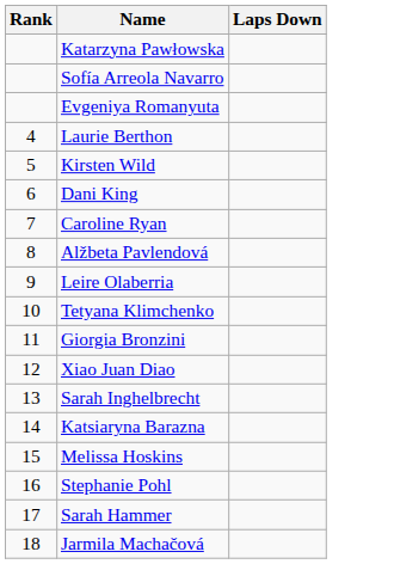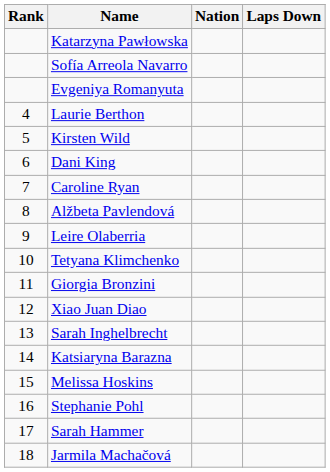 <table class="wikitable sortable" style="text-align:center">
 <tr>
 <th>Rank</th>
 <th>Name</th>
+<th>Nation</th>
 <th>Laps Down</th>
 </tr>
 <tr>
 <td></td>
 <td align=left><a href='#'>Katarzyna Pawłowska</a></td>
+<td align=left></td>
 <td></td>
 </tr>
 <tr>
 <td></td>
 <td align=left><a href='#'>Sofía Arreola Navarro</a></td>
+<td align=left></td>
 <td></td>
 </tr>
 <tr>
 <td></td>
 <td align=left><a href='#'>Evgeniya Romanyuta</a></td>
+<td align=left></td>
 <td></td>
 </tr>
 <tr>
 <td>4</td>
 <td align=left><a href='#'>Laurie Berthon</a></td>
+<td align=left></td>
 <td></td>
 </tr>
 <tr>
 <td>5</td>
 <td align=left><a href='#'>Kirsten Wild</a></td>
+<td align=left></td>
 <td></td>
 </tr>
 <tr>
 <td>6</td>
 <td align=left><a href='#'>Dani King</a></td>
+<td align=left></td>
 <td></td>
 </tr>
 <tr>
 <td>7</td>
 <td align=left><a href='#'>Caroline Ryan</a></td>
+<td align=left></td>
 <td></td>
 </tr>
 <tr>
 <td>8</td>
 <td align=left><a href='#'>Alžbeta Pavlendová</a></td>
+<td align=left></td>
 <td></td>
 </tr>
 <tr>
 <td>9</td>
 <td align=left><a href='#'>Leire Olaberria</a></td>
+<td align=left></td>
 <td></td>
 </tr>
 <tr>
 <td>10</td>
 <td align=left><a href='#'>Tetyana Klimchenko</a></td>
+<td align=left></td>
 <td></td>
 </tr>
 <tr>
 <td>11</td>
 <td align=left><a href='#'>Giorgia Bronzini</a></td>
+<td align=left></td>
 <td></td>
 </tr>
 <tr>
 <td>12</td>
 <td align=left><a href='#'>Xiao Juan Diao</a></td>
+<td align=left></td>
 <td></td>
 </tr>
 <tr>
 <td>13</td>
 <td align=left><a href='#'>Sarah Inghelbrecht</a></td>
+<td align=left></td>
 <td></td>
 </tr>
 <tr>
 <td>14</td>
 <td align=left><a href='#'>Katsiaryna Barazna</a></td>
+<td align=left></td>
 <td></td>
 </tr>
 <tr>
 <td>15</td>
 <td align=left><a href='#'>Melissa Hoskins</a></td>
+<td align=left></td>
 <td></td>
 </tr>
 <tr>
 <td>16</td>
 <td align=left><a href='#'>Stephanie Pohl</a></td>
+<td align=left></td>
 <td></td>
 </tr>
 <tr>
 <td>17</td>
 <td align=left><a href='#'>Sarah Hammer</a></td>
+<td align=left></td>
 <td></td>
 </tr>
 <tr>
 <td>18</td>
 <td align=left><a href='#'>Jarmila Machačová</a></td>
+<td align=left></td>
 <td></td>
 </tr>
 </table>
